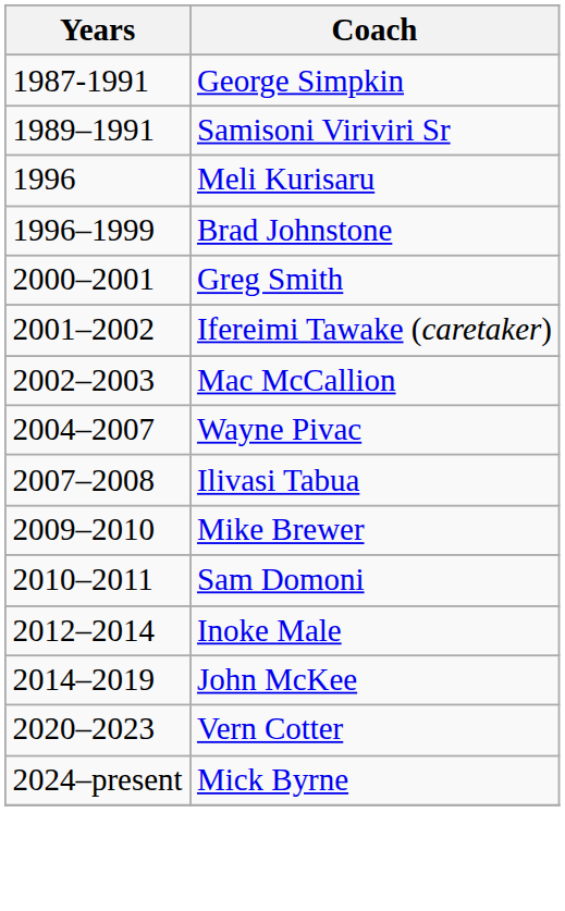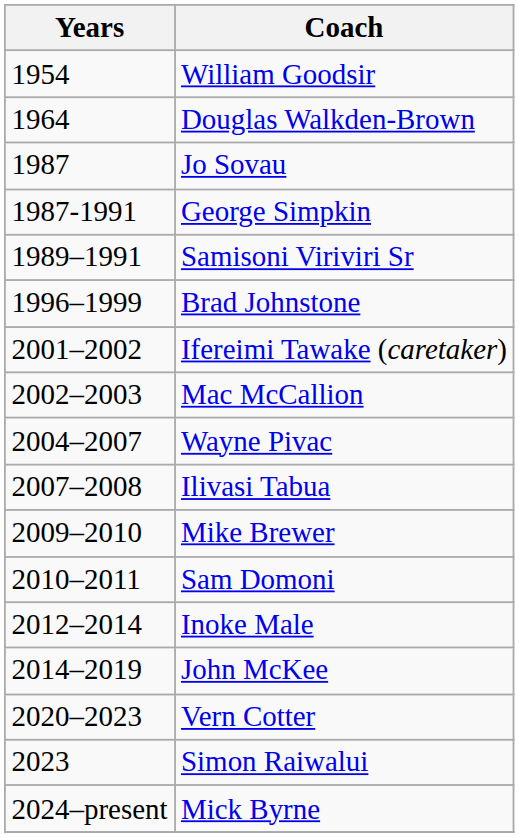 <table class=wikitable>
 <tr>
 <th>Years</th>
 <th>Coach</th>
+</tr>
+<tr>
+<td>1954</td>
+<td> <a href='#'>William Goodsir</a></td>
+</tr>
+<tr>
+<td>1964</td>
+<td> <a href='#'>Douglas Walkden-Brown</a></td>
+</tr>
+<tr>
+<td>1987</td>
+<td> <a href='#'>Jo Sovau</a></td>
 </tr>
 <tr>
 <td>1987-1991</td>
 <td> <a href='#'>George Simpkin</a></td>
 </tr>
 <tr>
 <td>1989–1991</td>
 <td> <a href='#'>Samisoni Viriviri Sr</a></td>
 </tr>
 <tr>
-<td>1996</td>
-<td> <a href='#'>Meli Kurisaru</a></td>
-</tr>
-<tr>
 <td>1996–1999</td>
 <td> <a href='#'>Brad Johnstone</a></td>
-</tr>
-<tr>
-<td>2000–2001</td>
-<td> <a href='#'>Greg Smith</a></td>
 </tr>
 <tr>
 <td>2001–2002</td>
 <td> <a href='#'>Ifereimi Tawake</a> (<em>caretaker</em>)</td>
 </tr>
 <tr>
 <td>2002–2003</td>
 <td> <a href='#'>Mac McCallion</a></td>
 </tr>
 <tr>
 <td>2004–2007</td>
 <td> <a href='#'>Wayne Pivac</a></td>
 </tr>
 <tr>
 <td>2007–2008</td>
 <td> <a href='#'>Ilivasi Tabua</a></td>
 </tr>
 <tr>
 <td>2009–2010</td>
 <td> <a href='#'>Mike Brewer</a></td>
 </tr>
 <tr>
 <td>2010–2011</td>
 <td> <a href='#'>Sam Domoni</a></td>
 </tr>
 <tr>
 <td>2012–2014</td>
 <td> <a href='#'>Inoke Male</a></td>
 </tr>
 <tr>
 <td>2014–2019</td>
 <td> <a href='#'>John McKee</a></td>
 </tr>
 <tr>
 <td>2020–2023</td>
 <td> <a href='#'>Vern Cotter</a></td>
 </tr>
 <tr>
+<td>2023</td>
+<td> <a href='#'>Simon Raiwalui</a></td>
+</tr>
+<tr>
 <td>2024–present</td>
 <td> <a href='#'>Mick Byrne</a></td>
 </tr>
 <tr>
 </tr>
 </table>
